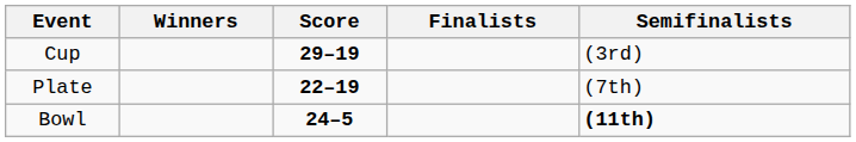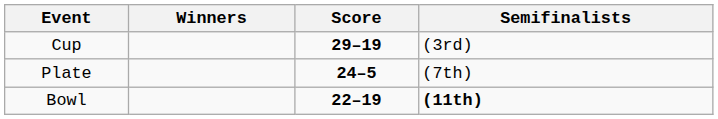 <table class="wikitable" width=550 style="text-align: center">
 <tr>
 <th>Event</th>
 <th>Winners</th>
 <th>Score</th>
-<th>Finalists</th>
 <th>Semifinalists</th>
 </tr>
 <tr>
 <td>Cup</td>
 <td align=left><strong></strong></td>
 <td><strong>29–19</strong></td>
-<td align=left></td>
 <td align=left> (3rd)<br></td>
 </tr>
 <tr>
 <td>Plate</td>
 <td align=left><strong></strong></td>
-<td><strong>22–19</strong></td>
-<td align=left></td>
+<td><strong>24–5</strong></td>
 <td align=left> (7th)<br></td>
 </tr>
 <tr>
 <td>Bowl</td>
 <td align=left><strong></strong></td>
-<td><strong>24–5</strong></td>
-<td align=left></td>
+<td><strong>22–19</strong></td>
 <td align=left><strong> (11th)<br></strong></td>
 </tr>
 </table>
